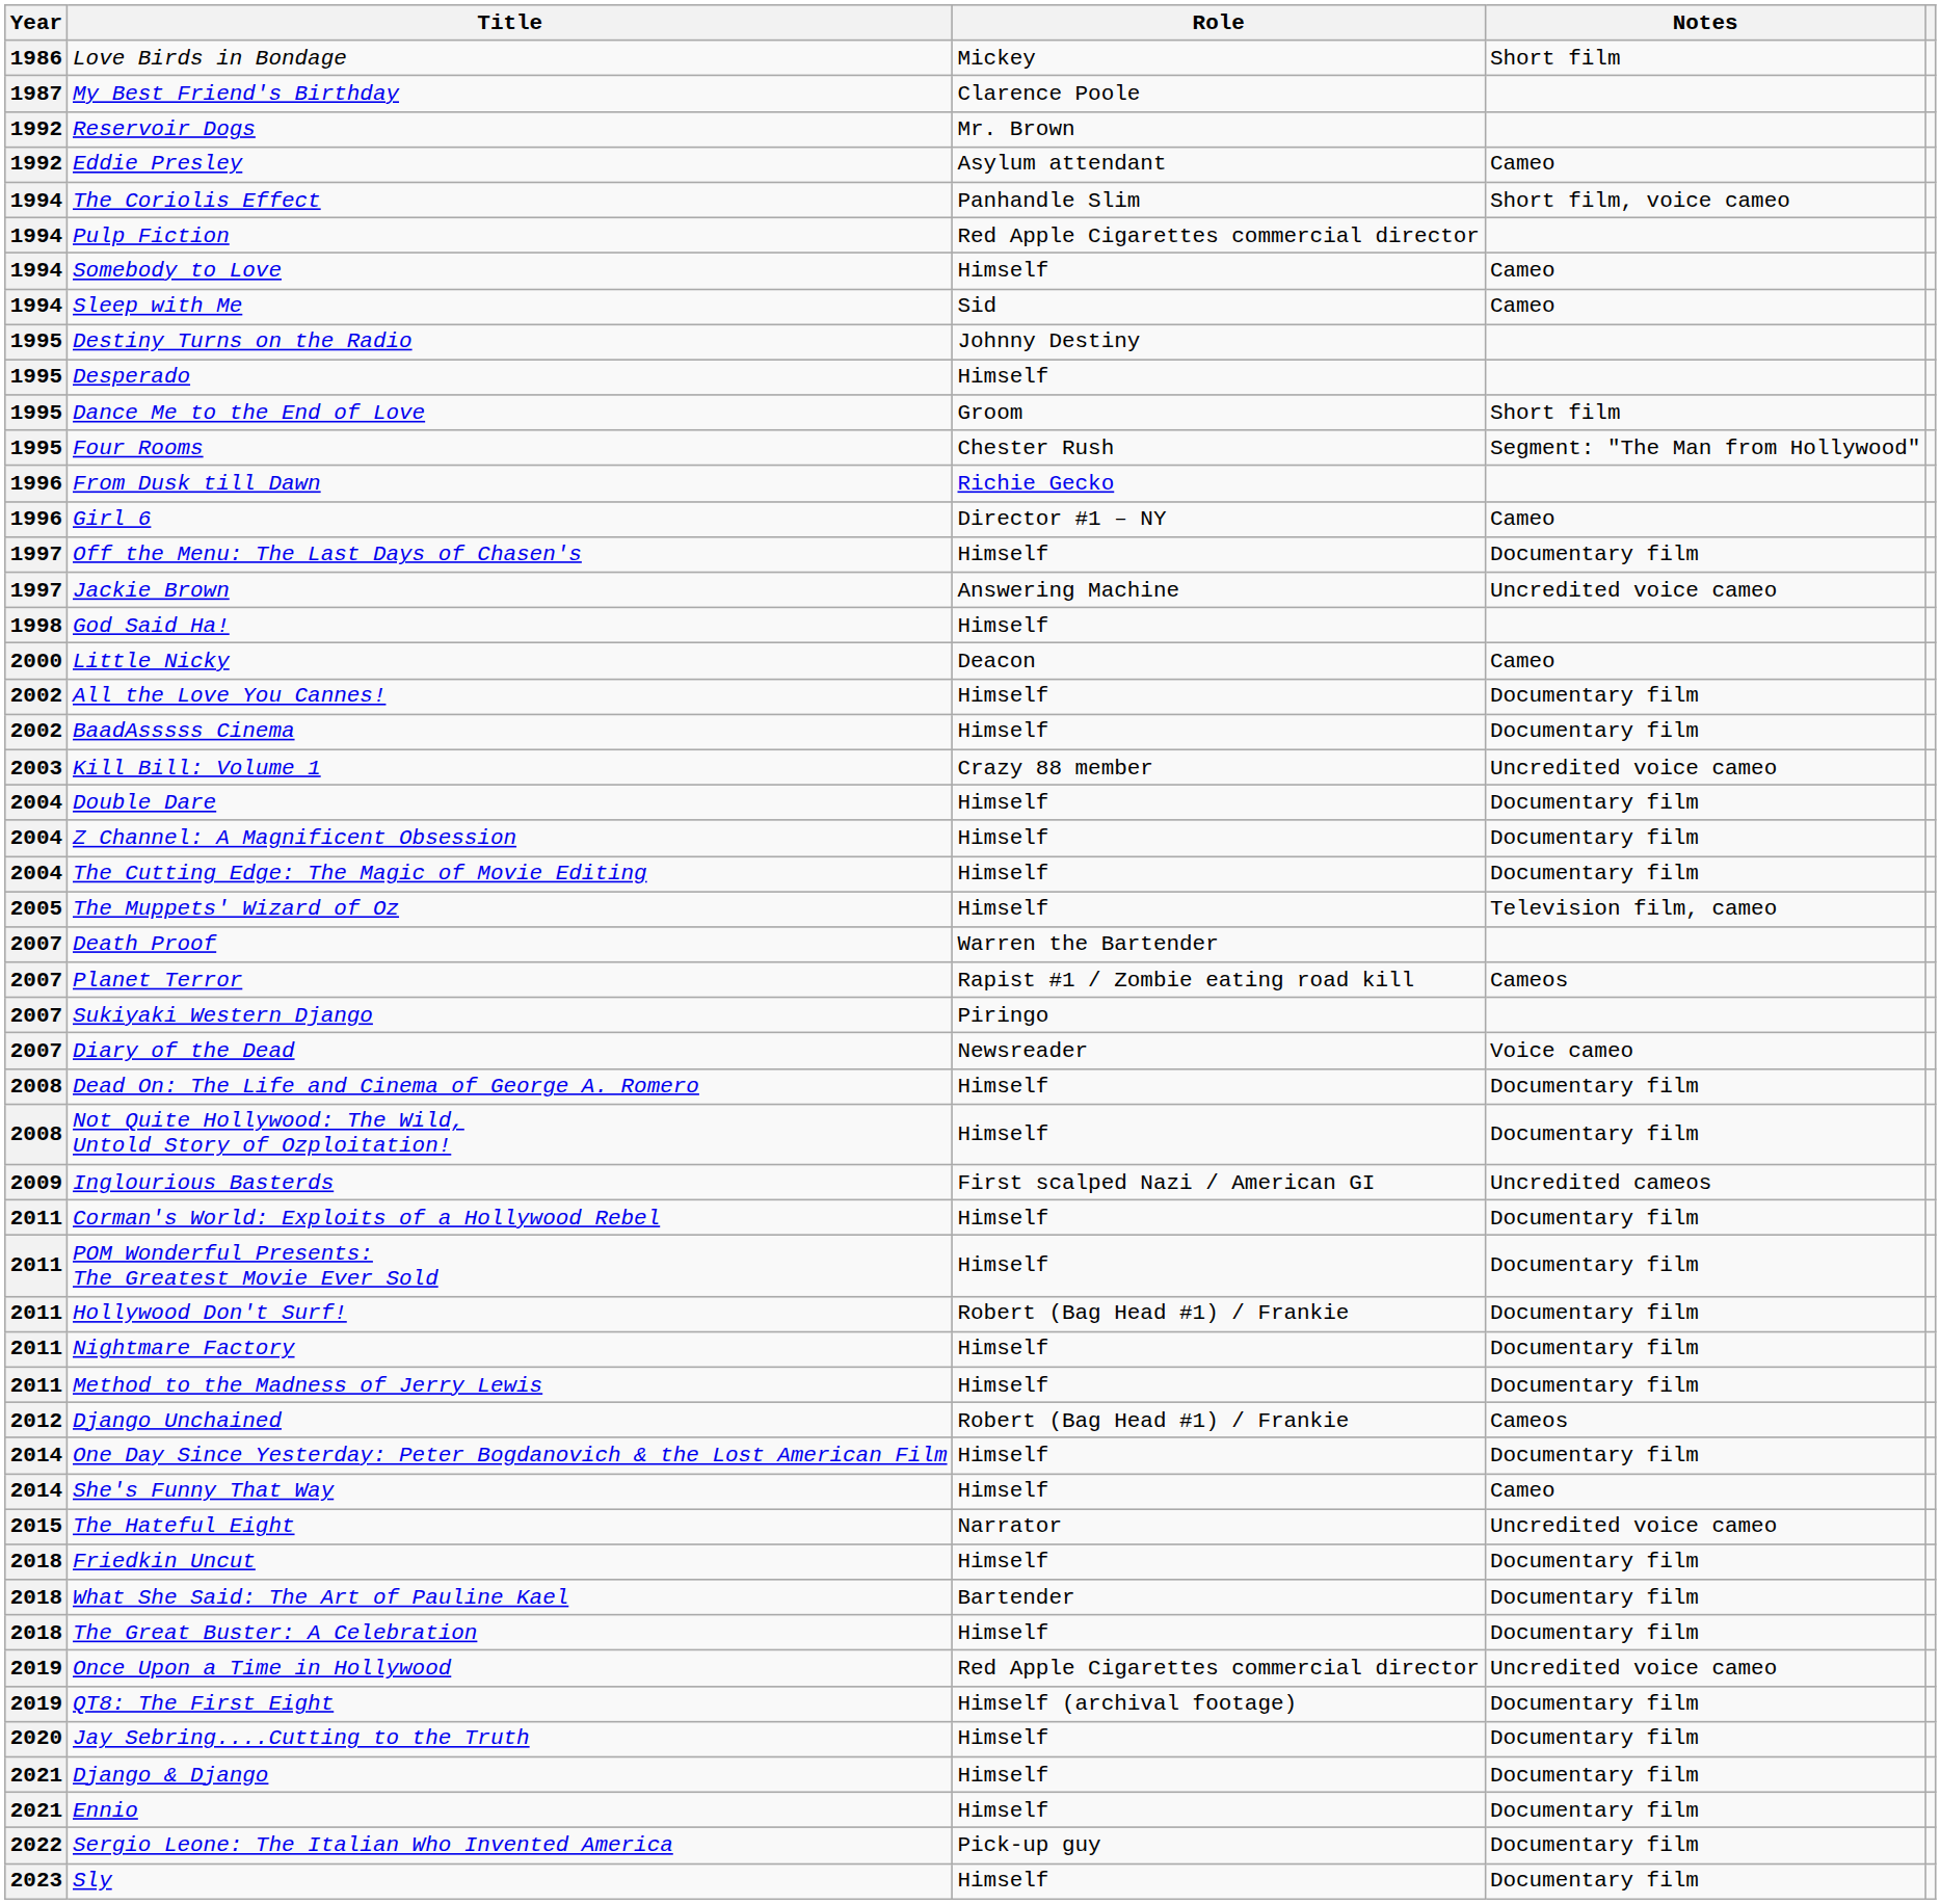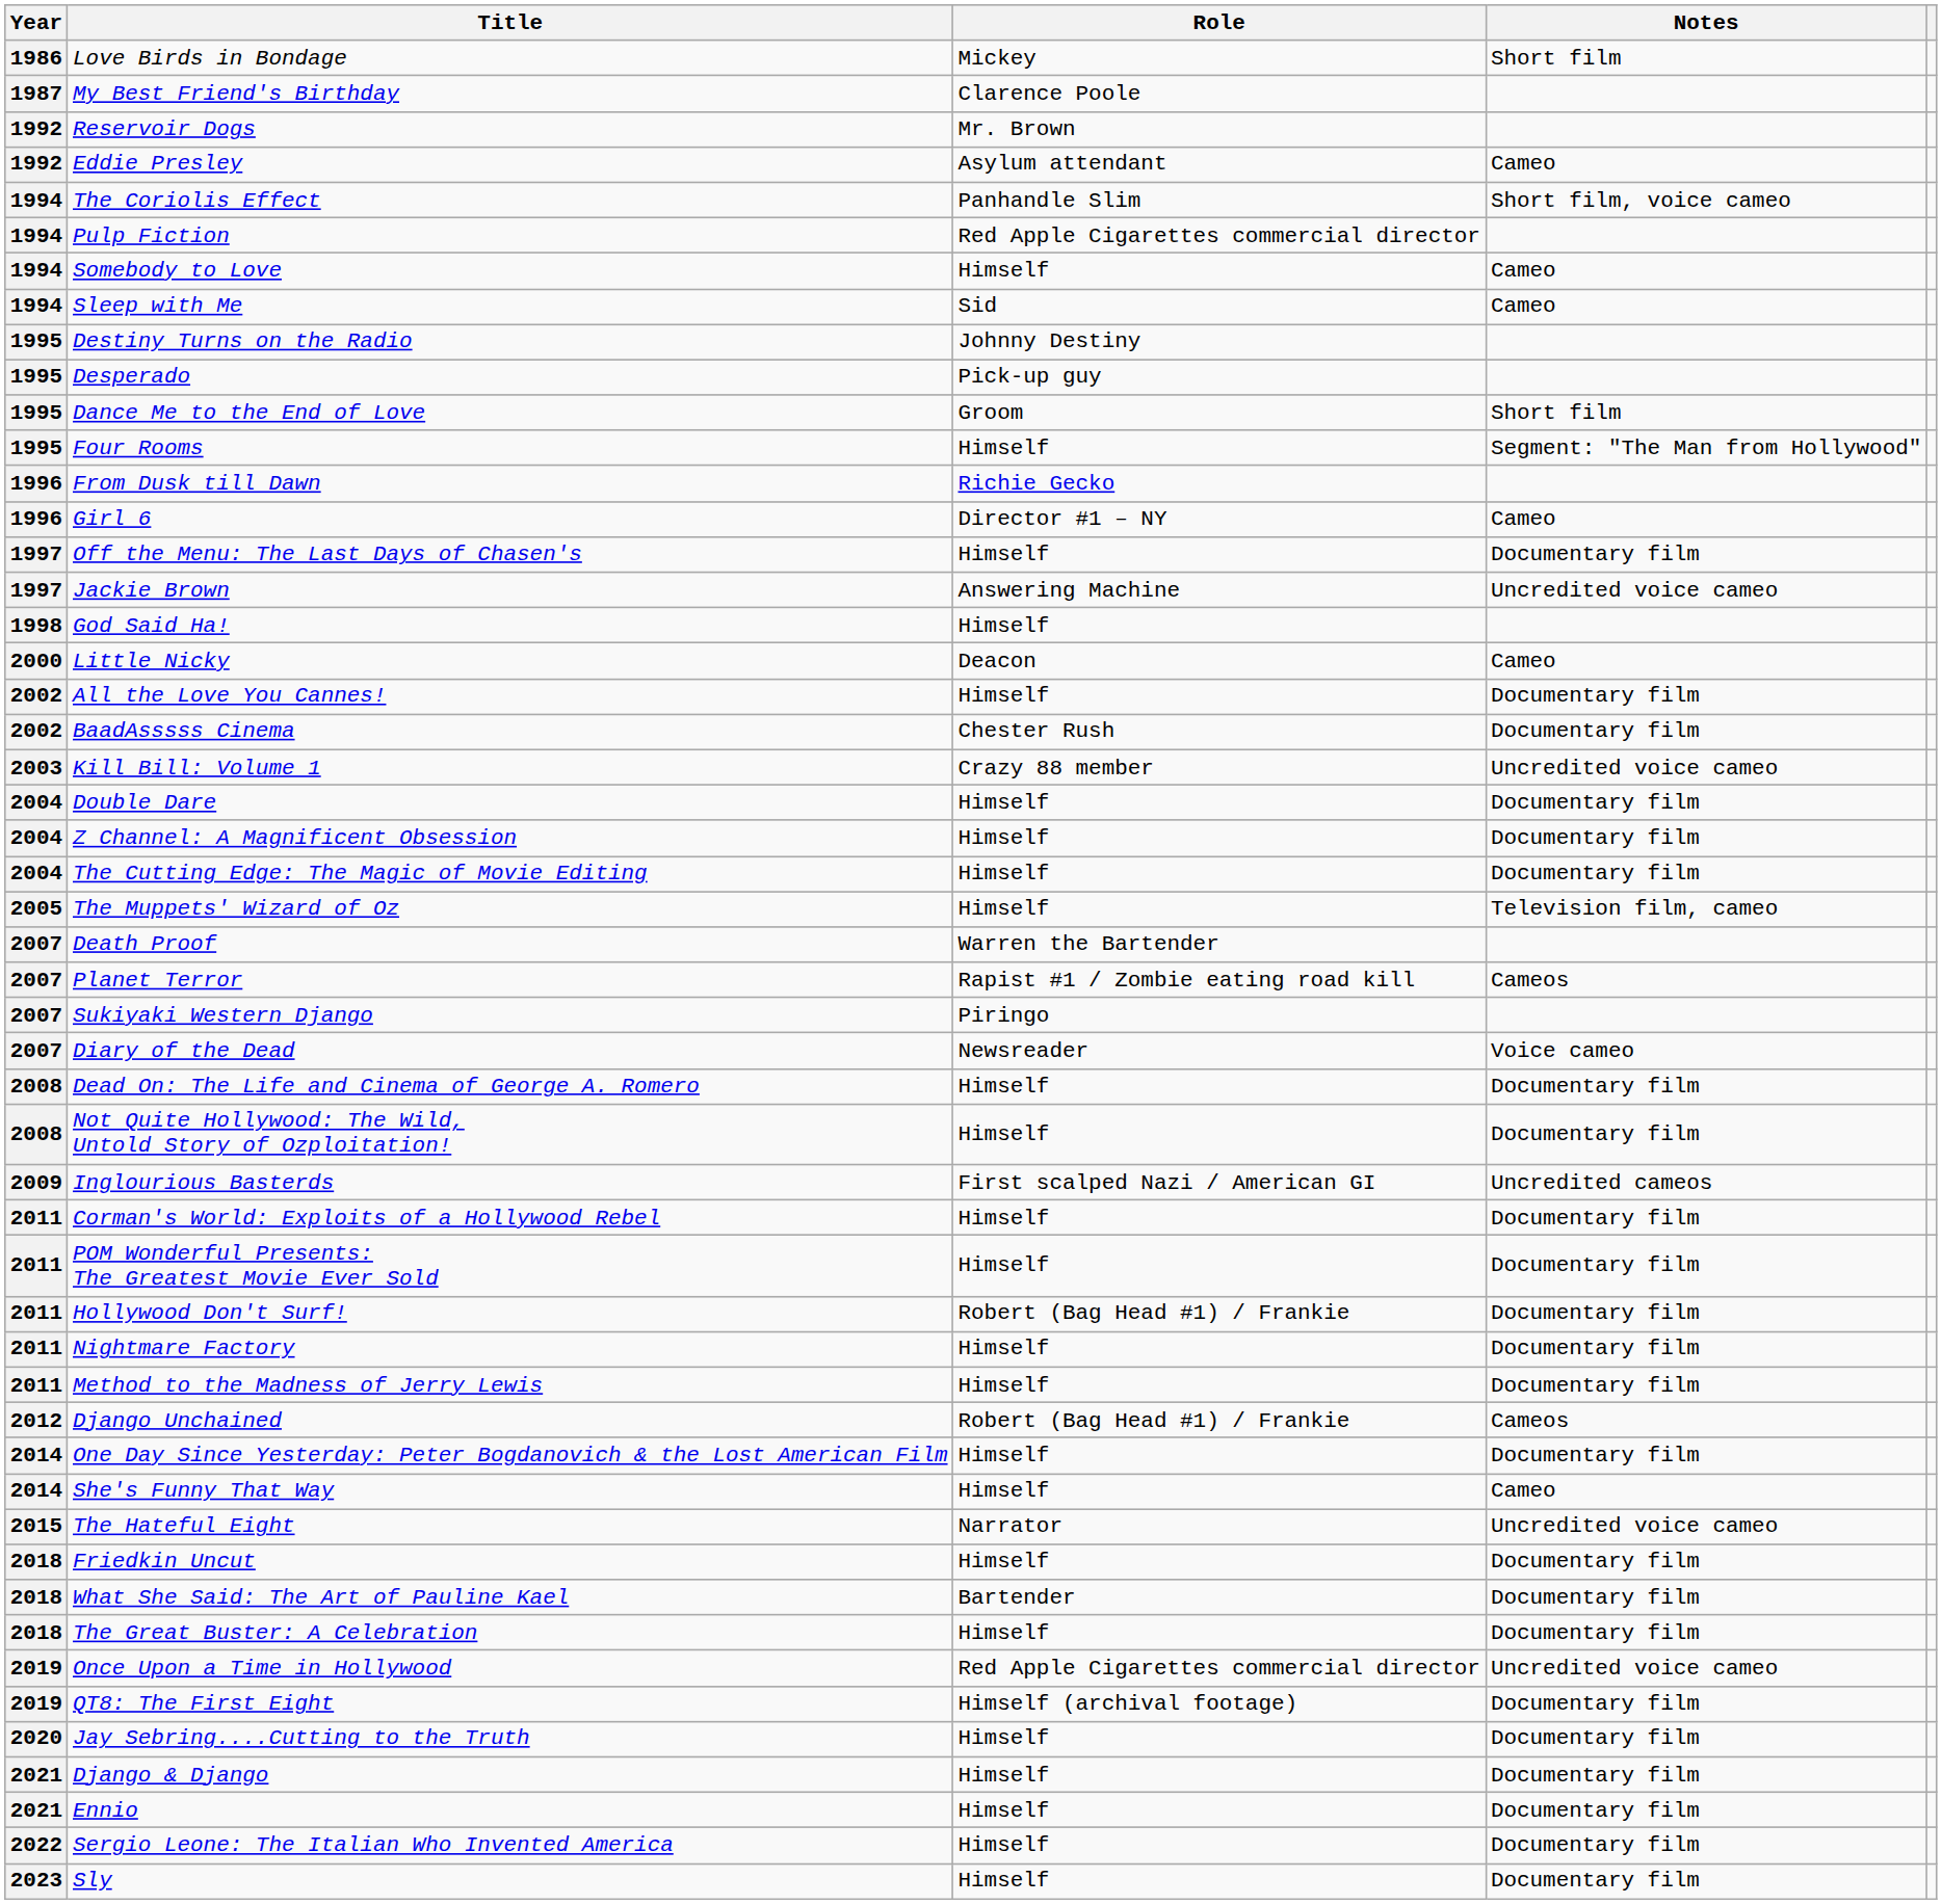 <table class="wikitable plainrowheaders sortable" style="margin-right: 0;">
 <tr>
 <th scope="col">Year</th>
 <th scope="col">Title</th>
 <th scope="col">Role</th>
 <th scope="col" class=unsortable>Notes</th>
 <th scope="col" class=unsortable></th>
 </tr>
 <tr>
 <th scope="row">1986</th>
 <td><em>Love Birds in Bondage</em></td>
 <td>Mickey</td>
 <td>Short film</td>
 <td style="text-align: center;"></td>
 </tr>
 <tr>
 <th scope="row">1987</th>
 <td><em><a href='#'>My Best Friend's Birthday</a></em></td>
 <td>Clarence Poole</td>
 <td></td>
 <td style="text-align: center;"></td>
 </tr>
 <tr>
 <th scope="row">1992</th>
 <td><em><a href='#'>Reservoir Dogs</a></em></td>
 <td>Mr. Brown</td>
 <td></td>
 <td style="text-align: center;"></td>
 </tr>
 <tr>
 <th scope="row">1992</th>
 <td><em><a href='#'>Eddie Presley</a></em></td>
 <td>Asylum attendant</td>
 <td>Cameo</td>
 <td style="text-align: center;"></td>
 </tr>
 <tr>
 <th scope="row">1994</th>
 <td><em><a href='#'>The Coriolis Effect</a></em></td>
 <td>Panhandle Slim</td>
 <td>Short film, voice cameo</td>
 <td style="text-align: center;"></td>
 </tr>
 <tr>
 <th scope="row">1994</th>
 <td><em><a href='#'>Pulp Fiction</a></em></td>
 <td>Red Apple Cigarettes commercial director</td>
 <td></td>
 <td style="text-align: center;"></td>
 </tr>
 <tr>
 <th scope="row">1994</th>
 <td><em><a href='#'>Somebody to Love</a></em></td>
 <td>Himself</td>
 <td>Cameo</td>
 <td style="text-align: center;"></td>
 </tr>
 <tr>
 <th scope="row">1994</th>
 <td><em><a href='#'>Sleep with Me</a></em></td>
 <td>Sid</td>
 <td>Cameo</td>
 <td style="text-align: center;"></td>
 </tr>
 <tr>
 <th scope="row">1995</th>
 <td><em><a href='#'>Destiny Turns on the Radio</a></em></td>
 <td>Johnny Destiny</td>
 <td></td>
 <td style="text-align: center;"></td>
 </tr>
 <tr>
 <th scope="row">1995</th>
 <td><em><a href='#'>Desperado</a></em></td>
-<td>Himself</td>
+<td>Pick-up guy</td>
 <td></td>
 <td style="text-align: center;"></td>
 </tr>
 <tr>
 <th scope="row">1995</th>
 <td><em><a href='#'>Dance Me to the End of Love</a></em></td>
 <td>Groom</td>
 <td>Short film</td>
 <td style="text-align: center;"></td>
 </tr>
 <tr>
 <th scope="row">1995</th>
 <td><em><a href='#'>Four Rooms</a></em></td>
-<td>Chester Rush</td>
+<td>Himself</td>
 <td>Segment: "The Man from Hollywood"</td>
 <td style="text-align: center;"></td>
 </tr>
 <tr>
 <th scope="row">1996</th>
 <td><em><a href='#'>From Dusk till Dawn</a></em></td>
 <td><a href='#'>Richie Gecko</a></td>
 <td></td>
 <td style="text-align: center;"></td>
 </tr>
 <tr>
 <th scope="row">1996</th>
 <td><em><a href='#'>Girl 6</a></em></td>
 <td>Director #1 – NY</td>
 <td>Cameo</td>
 <td style="text-align: center;"></td>
 </tr>
 <tr>
 <th scope="row">1997</th>
 <td><em><a href='#'>Off the Menu: The Last Days of Chasen's</a></em></td>
 <td>Himself</td>
 <td>Documentary film</td>
 <td style="text-align: center;"></td>
 </tr>
 <tr>
 <th scope="row">1997</th>
 <td><em><a href='#'>Jackie Brown</a></em></td>
 <td>Answering Machine</td>
 <td>Uncredited voice cameo</td>
 <td style="text-align: center;"></td>
 </tr>
 <tr>
 <th scope="row">1998</th>
 <td><em><a href='#'>God Said Ha!</a></em></td>
 <td>Himself</td>
 <td></td>
 <td style="text-align: center;"></td>
 </tr>
 <tr>
 <th scope="row">2000</th>
 <td><em><a href='#'>Little Nicky</a></em></td>
 <td>Deacon</td>
 <td>Cameo</td>
 <td style="text-align: center;"></td>
 </tr>
 <tr>
 <th scope="row">2002</th>
 <td><em><a href='#'>All the Love You Cannes!</a></em></td>
 <td>Himself</td>
 <td>Documentary film</td>
 <td style="text-align: center;"></td>
 </tr>
 <tr>
 <th scope="row">2002</th>
 <td><em><a href='#'>BaadAsssss Cinema</a></em></td>
-<td>Himself</td>
+<td>Chester Rush</td>
 <td>Documentary film</td>
 <td style="text-align: center;"></td>
 </tr>
 <tr>
 <th scope="row">2003</th>
 <td><em><a href='#'>Kill Bill: Volume 1</a></em></td>
 <td>Crazy 88 member</td>
 <td>Uncredited voice cameo</td>
 <td style="text-align: center;"></td>
 </tr>
 <tr>
 <th scope="row">2004</th>
 <td><em><a href='#'>Double Dare</a></em></td>
 <td>Himself</td>
 <td>Documentary film</td>
 <td style="text-align: center;"></td>
 </tr>
 <tr>
 <th scope="row">2004</th>
 <td><em><a href='#'>Z Channel: A Magnificent Obsession</a></em></td>
 <td>Himself</td>
 <td>Documentary film</td>
 <td style="text-align: center;"></td>
 </tr>
 <tr>
 <th scope="row">2004</th>
 <td><em><a href='#'>The Cutting Edge: The Magic of Movie Editing</a></em></td>
 <td>Himself</td>
 <td>Documentary film</td>
 <td style="text-align: center;"></td>
 </tr>
 <tr>
 <th scope="row">2005</th>
 <td><em><a href='#'>The Muppets' Wizard of Oz</a></em></td>
 <td>Himself</td>
 <td>Television film, cameo</td>
 <td style="text-align: center;"></td>
 </tr>
 <tr>
 <th scope="row">2007</th>
 <td><em><a href='#'>Death Proof</a></em></td>
 <td>Warren the Bartender</td>
 <td></td>
 <td style="text-align: center;"></td>
 </tr>
 <tr>
 <th scope="row">2007</th>
 <td><em><a href='#'>Planet Terror</a></em></td>
 <td>Rapist #1 / Zombie eating road kill</td>
 <td>Cameos</td>
 <td style="text-align: center;"></td>
 </tr>
 <tr>
 <th scope="row">2007</th>
 <td><em><a href='#'>Sukiyaki Western Django</a></em></td>
 <td>Piringo</td>
 <td></td>
 <td style="text-align: center;"></td>
 </tr>
 <tr>
 <th scope="row">2007</th>
 <td><em><a href='#'>Diary of the Dead</a></em></td>
 <td>Newsreader</td>
 <td>Voice cameo</td>
 <td style="text-align: center;"></td>
 </tr>
 <tr>
 <th scope="row">2008</th>
 <td><em><a href='#'>Dead On: The Life and Cinema of George A. Romero</a></em></td>
 <td>Himself</td>
 <td>Documentary film</td>
 <td style="text-align: center;"></td>
 </tr>
 <tr>
 <th scope="row">2008</th>
 <td><em><a href='#'>Not Quite Hollywood: The Wild,<br>Untold Story of Ozploitation!</a></em></td>
 <td>Himself</td>
 <td>Documentary film</td>
 <td style="text-align: center;"></td>
 </tr>
 <tr>
 <th scope="row">2009</th>
 <td><em><a href='#'>Inglourious Basterds</a></em></td>
 <td>First scalped Nazi / American GI</td>
 <td>Uncredited cameos</td>
 <td style="text-align: center;"></td>
 </tr>
 <tr>
 <th scope="row">2011</th>
 <td><em><a href='#'>Corman's World: Exploits of a Hollywood Rebel</a></em></td>
 <td>Himself</td>
 <td>Documentary film</td>
 <td style="text-align: center;"></td>
 </tr>
 <tr>
 <th scope="row">2011</th>
 <td><em><a href='#'>POM Wonderful Presents:<br> The Greatest Movie Ever Sold</a></em></td>
 <td>Himself</td>
 <td>Documentary film</td>
 <td style="text-align: center;"></td>
 </tr>
 <tr>
 <th scope="row">2011</th>
 <td><em><a href='#'>Hollywood Don't Surf!</a></em></td>
 <td>Robert (Bag Head #1) / Frankie</td>
 <td>Documentary film</td>
 <td style="text-align: center;"></td>
 </tr>
 <tr>
 <th scope="row">2011</th>
 <td><em><a href='#'>Nightmare Factory</a></em></td>
 <td>Himself</td>
 <td>Documentary film</td>
 <td style="text-align: center;"></td>
 </tr>
 <tr>
 <th scope="row">2011</th>
 <td><em><a href='#'>Method to the Madness of Jerry Lewis</a></em></td>
 <td>Himself</td>
 <td>Documentary film</td>
 <td style="text-align: center;"></td>
 </tr>
 <tr>
 <th scope="row">2012</th>
 <td><em><a href='#'>Django Unchained</a></em></td>
 <td>Robert (Bag Head #1) / Frankie</td>
 <td>Cameos</td>
 <td style="text-align: center;"></td>
 </tr>
 <tr>
 <th scope="row">2014</th>
 <td><em><a href='#'>One Day Since Yesterday: Peter Bogdanovich & the Lost American Film</a></em></td>
 <td>Himself</td>
 <td>Documentary film</td>
 <td style="text-align: center;"></td>
 </tr>
 <tr>
 <th scope="row">2014</th>
 <td><em><a href='#'>She's Funny That Way</a></em></td>
 <td>Himself</td>
 <td>Cameo</td>
 <td style="text-align: center;"></td>
 </tr>
 <tr>
 <th scope="row">2015</th>
 <td><em><a href='#'>The Hateful Eight</a></em></td>
 <td>Narrator</td>
 <td>Uncredited voice cameo</td>
 <td style="text-align: center;"></td>
 </tr>
 <tr>
 <th scope="row">2018</th>
 <td><em><a href='#'>Friedkin Uncut</a></em></td>
 <td>Himself</td>
 <td>Documentary film</td>
 <td style="text-align: center;"></td>
 </tr>
 <tr>
 <th scope="row">2018</th>
 <td><em><a href='#'>What She Said: The Art of Pauline Kael</a></em></td>
 <td>Bartender</td>
 <td>Documentary film</td>
 <td style="text-align: center;"></td>
 </tr>
 <tr>
 <th scope="row">2018</th>
 <td><em><a href='#'>The Great Buster: A Celebration</a></em></td>
 <td>Himself</td>
 <td>Documentary film</td>
 <td style="text-align: center;"></td>
 </tr>
 <tr>
 <th scope="row">2019</th>
 <td><em><a href='#'>Once Upon a Time in Hollywood</a></em></td>
 <td>Red Apple Cigarettes commercial director</td>
 <td>Uncredited voice cameo</td>
 <td style="text-align: center;"></td>
 </tr>
 <tr>
 <th scope="row">2019</th>
 <td><em><a href='#'>QT8: The First Eight</a></em></td>
 <td>Himself (archival footage)</td>
 <td>Documentary film</td>
 <td style="text-align: center;"></td>
 </tr>
 <tr>
 <th scope="row">2020</th>
 <td><em><a href='#'>Jay Sebring....Cutting to the Truth</a></em></td>
 <td>Himself</td>
 <td>Documentary film</td>
 <td style="text-align: center;"></td>
 </tr>
 <tr>
 <th scope="row">2021</th>
 <td><em><a href='#'>Django & Django</a></em></td>
 <td>Himself</td>
 <td>Documentary film</td>
 <td style="text-align: center;"></td>
 </tr>
 <tr>
 <th scope="row">2021</th>
 <td><em><a href='#'>Ennio</a></em></td>
 <td>Himself</td>
 <td>Documentary film</td>
 <td style="text-align: center;"></td>
 </tr>
 <tr>
 <th scope="row">2022</th>
 <td><em><a href='#'>Sergio Leone: The Italian Who Invented America</a></em></td>
-<td>Pick-up guy</td>
+<td>Himself</td>
 <td>Documentary film</td>
 <td style="text-align: center;"></td>
 </tr>
 <tr>
 <th scope="row">2023</th>
 <td><em><a href='#'>Sly</a></em></td>
 <td>Himself</td>
 <td>Documentary film</td>
 <td style="text-align: center;"></td>
 </tr>
 </table>
